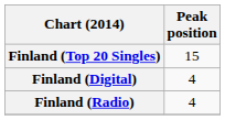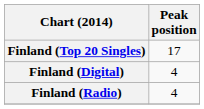 <table class="wikitable sortable plainrowheaders">
 <tr>
 <th>Chart (2014)</th>
 <th>Peak<br>position</th>
 </tr>
 <tr>
 <th scope="row">Finland (<a href='#'>Top 20 Singles</a>)</th>
-<td style="text-align:center;">15</td>
+<td style="text-align:center;">17</td>
 </tr>
 <tr>
 <th scope="row">Finland (<a href='#'>Digital</a>)</th>
 <td style="text-align:center;">4</td>
 </tr>
 <tr>
 <th scope="row">Finland (<a href='#'>Radio</a>)</th>
 <td style="text-align:center;">4</td>
 </tr>
 <tr>
 </tr>
 </table>
